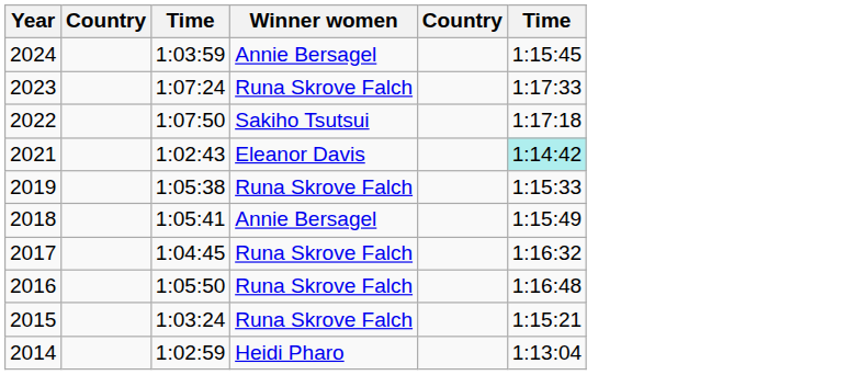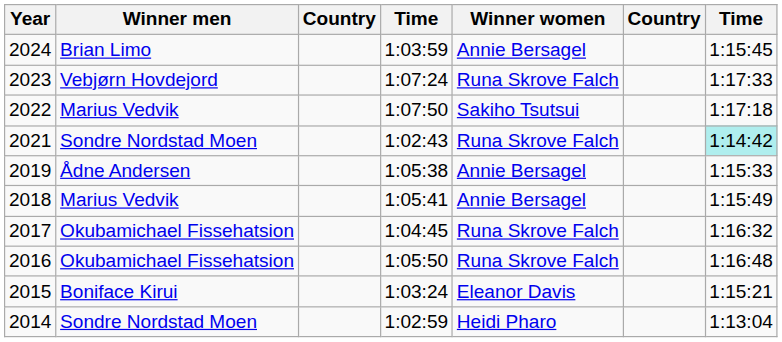 <table class="wikitable">
 <tr>
 <th>Year</th>
+<th>Winner men</th>
 <th>Country</th>
 <th>Time</th>
 <th>Winner women</th>
 <th>Country</th>
 <th>Time</th>
 </tr>
 <tr>
 <td>2024</td>
+<td><a href='#'>Brian Limo</a></td>
 <td></td>
 <td>1:03:59</td>
 <td><a href='#'>Annie Bersagel</a></td>
 <td></td>
 <td>1:15:45</td>
 </tr>
 <tr>
 <td>2023</td>
+<td><a href='#'>Vebjørn Hovdejord</a></td>
 <td></td>
 <td>1:07:24</td>
 <td><a href='#'>Runa Skrove Falch</a></td>
 <td></td>
 <td>1:17:33</td>
 </tr>
 <tr>
 <td>2022</td>
+<td><a href='#'>Marius Vedvik</a></td>
 <td></td>
 <td>1:07:50</td>
 <td><a href='#'>Sakiho Tsutsui</a></td>
 <td></td>
 <td>1:17:18</td>
 </tr>
 <tr>
 <td align="center">2021</td>
+<td><a href='#'>Sondre Nordstad Moen</a></td>
 <td></td>
 <td>1:02:43</td>
-<td><a href='#'>Eleanor Davis</a></td>
+<td><a href='#'>Runa Skrove Falch</a></td>
 <td></td>
 <td style="background: paleturquoise;">1:14:42</td>
 </tr>
 <tr>
 <td align="center">2019</td>
+<td><a href='#'>Ådne Andersen</a></td>
 <td></td>
 <td>1:05:38</td>
-<td><a href='#'>Runa Skrove Falch</a></td>
+<td><a href='#'>Annie Bersagel</a></td>
 <td></td>
 <td>1:15:33</td>
 </tr>
 <tr>
 <td align="center">2018</td>
+<td><a href='#'>Marius Vedvik</a></td>
 <td></td>
 <td>1:05:41</td>
 <td><a href='#'>Annie Bersagel</a></td>
 <td></td>
 <td>1:15:49</td>
 </tr>
 <tr>
 <td align="center">2017</td>
+<td><a href='#'>Okubamichael Fissehatsion</a></td>
 <td></td>
 <td>1:04:45</td>
 <td><a href='#'>Runa Skrove Falch</a></td>
 <td></td>
 <td>1:16:32</td>
 </tr>
 <tr>
 <td align="center">2016</td>
+<td><a href='#'>Okubamichael Fissehatsion</a></td>
 <td></td>
 <td>1:05:50</td>
 <td><a href='#'>Runa Skrove Falch</a></td>
 <td></td>
 <td>1:16:48</td>
 </tr>
 <tr>
 <td align="center">2015</td>
+<td><a href='#'>Boniface Kirui</a></td>
 <td></td>
 <td>1:03:24</td>
-<td><a href='#'>Runa Skrove Falch</a></td>
+<td><a href='#'>Eleanor Davis</a></td>
 <td></td>
 <td>1:15:21</td>
 </tr>
 <tr>
 <td align="center">2014</td>
+<td><a href='#'>Sondre Nordstad Moen</a></td>
 <td></td>
 <td>1:02:59</td>
 <td><a href='#'>Heidi Pharo</a></td>
 <td></td>
 <td>1:13:04</td>
 </tr>
 </table>
